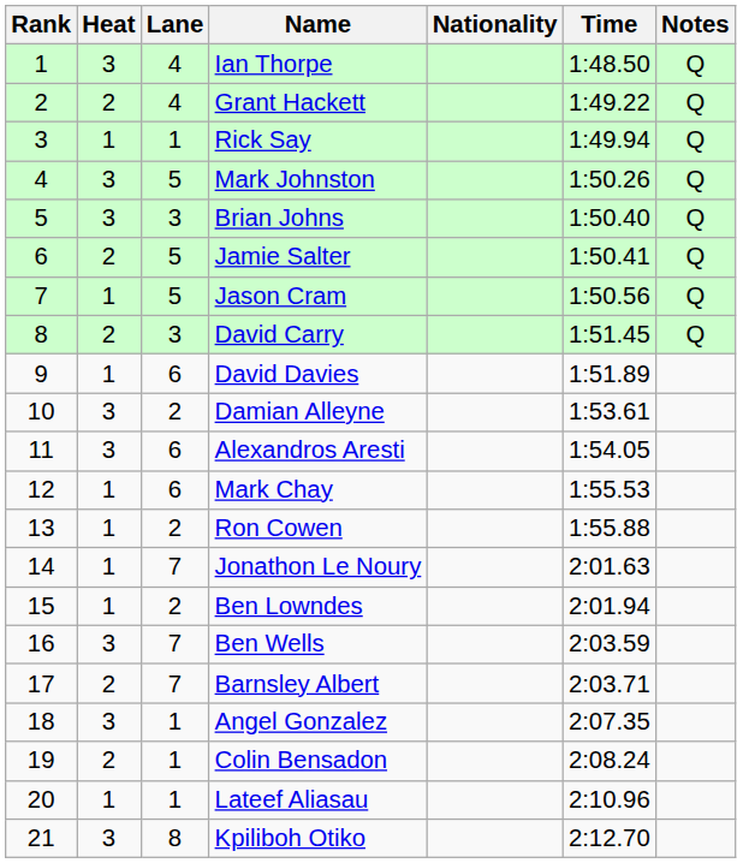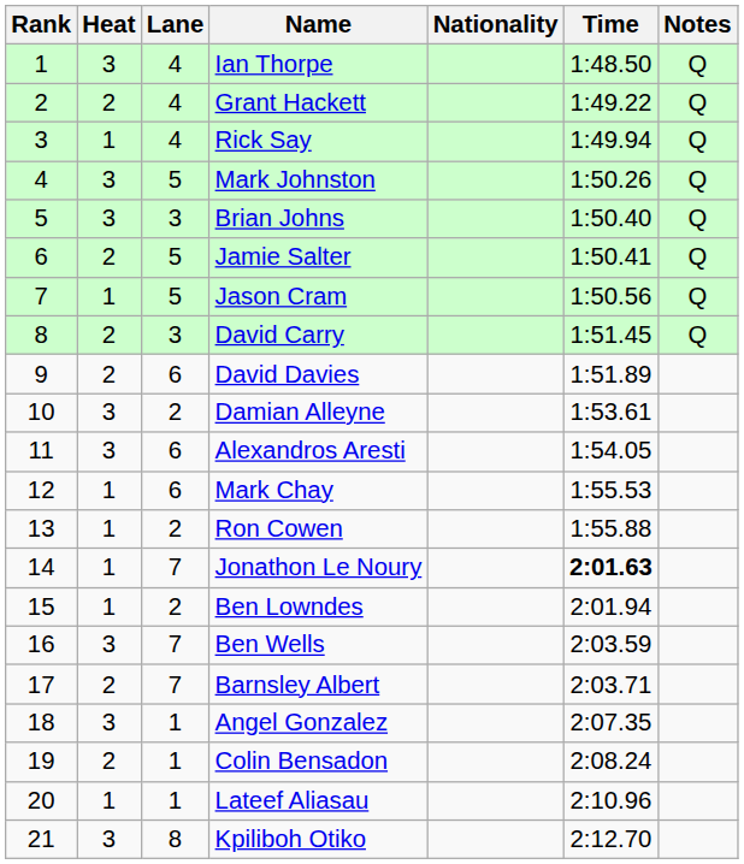 <table class="wikitable sortable" style="text-align:center">
 <tr>
 <th>Rank</th>
 <th>Heat</th>
 <th>Lane</th>
 <th>Name</th>
 <th>Nationality</th>
 <th>Time</th>
 <th>Notes</th>
 </tr>
 <tr bgcolor=ccffcc>
 <td>1</td>
 <td>3</td>
 <td>4</td>
 <td align=left><a href='#'>Ian Thorpe</a></td>
 <td align=left></td>
 <td>1:48.50</td>
 <td>Q</td>
 </tr>
 <tr bgcolor=ccffcc>
 <td>2</td>
 <td>2</td>
 <td>4</td>
 <td align=left><a href='#'>Grant Hackett</a></td>
 <td align=left></td>
 <td>1:49.22</td>
 <td>Q</td>
 </tr>
 <tr bgcolor=ccffcc>
 <td>3</td>
 <td>1</td>
-<td>1</td>
+<td>4</td>
 <td align=left><a href='#'>Rick Say</a></td>
 <td align=left></td>
 <td>1:49.94</td>
 <td>Q</td>
 </tr>
 <tr bgcolor=ccffcc>
 <td>4</td>
 <td>3</td>
 <td>5</td>
 <td align=left><a href='#'>Mark Johnston</a></td>
 <td align=left></td>
 <td>1:50.26</td>
 <td>Q</td>
 </tr>
 <tr bgcolor=ccffcc>
 <td>5</td>
 <td>3</td>
 <td>3</td>
 <td align=left><a href='#'>Brian Johns</a></td>
 <td align=left></td>
 <td>1:50.40</td>
 <td>Q</td>
 </tr>
 <tr bgcolor=ccffcc>
 <td>6</td>
 <td>2</td>
 <td>5</td>
 <td align=left><a href='#'>Jamie Salter</a></td>
 <td align=left></td>
 <td>1:50.41</td>
 <td>Q</td>
 </tr>
 <tr bgcolor=ccffcc>
 <td>7</td>
 <td>1</td>
 <td>5</td>
 <td align=left><a href='#'>Jason Cram</a></td>
 <td align=left></td>
 <td>1:50.56</td>
 <td>Q</td>
 </tr>
 <tr bgcolor=ccffcc>
 <td>8</td>
 <td>2</td>
 <td>3</td>
 <td align=left><a href='#'>David Carry</a></td>
 <td align=left></td>
 <td>1:51.45</td>
 <td>Q</td>
 </tr>
 <tr>
 <td>9</td>
-<td>1</td>
+<td>2</td>
 <td>6</td>
 <td align=left><a href='#'>David Davies</a></td>
 <td align=left></td>
 <td>1:51.89</td>
 <td></td>
 </tr>
 <tr>
 <td>10</td>
 <td>3</td>
 <td>2</td>
 <td align=left><a href='#'>Damian Alleyne</a></td>
 <td align=left></td>
 <td>1:53.61</td>
 <td></td>
 </tr>
 <tr>
 <td>11</td>
 <td>3</td>
 <td>6</td>
 <td align=left><a href='#'>Alexandros Aresti</a></td>
 <td align=left></td>
 <td>1:54.05</td>
 <td></td>
 </tr>
 <tr>
 <td>12</td>
 <td>1</td>
 <td>6</td>
 <td align=left><a href='#'>Mark Chay</a></td>
 <td align=left></td>
 <td>1:55.53</td>
 <td></td>
 </tr>
 <tr>
 <td>13</td>
 <td>1</td>
 <td>2</td>
 <td align=left><a href='#'>Ron Cowen</a></td>
 <td align=left></td>
 <td>1:55.88</td>
 <td></td>
 </tr>
 <tr>
 <td>14</td>
 <td>1</td>
 <td>7</td>
 <td align=left><a href='#'>Jonathon Le Noury</a></td>
 <td align=left></td>
-<td>2:01.63</td>
+<td><strong>2:01.63</strong></td>
 <td></td>
 </tr>
 <tr>
 <td>15</td>
 <td>1</td>
 <td>2</td>
 <td align=left><a href='#'>Ben Lowndes</a></td>
 <td align=left></td>
 <td>2:01.94</td>
 <td></td>
 </tr>
 <tr>
 <td>16</td>
 <td>3</td>
 <td>7</td>
 <td align=left><a href='#'>Ben Wells</a></td>
 <td align=left></td>
 <td>2:03.59</td>
 <td></td>
 </tr>
 <tr>
 <td>17</td>
 <td>2</td>
 <td>7</td>
 <td align=left><a href='#'>Barnsley Albert</a></td>
 <td align=left></td>
 <td>2:03.71</td>
 <td></td>
 </tr>
 <tr>
 <td>18</td>
 <td>3</td>
 <td>1</td>
 <td align=left><a href='#'>Angel Gonzalez</a></td>
 <td align=left></td>
 <td>2:07.35</td>
 <td></td>
 </tr>
 <tr>
 <td>19</td>
 <td>2</td>
 <td>1</td>
 <td align=left><a href='#'>Colin Bensadon</a></td>
 <td align=left></td>
 <td>2:08.24</td>
 <td></td>
 </tr>
 <tr>
 <td>20</td>
 <td>1</td>
 <td>1</td>
 <td align=left><a href='#'>Lateef Aliasau</a></td>
 <td align=left></td>
 <td>2:10.96</td>
 <td></td>
 </tr>
 <tr>
 <td>21</td>
 <td>3</td>
 <td>8</td>
 <td align=left><a href='#'>Kpiliboh Otiko</a></td>
 <td align=left></td>
 <td>2:12.70</td>
 <td></td>
 </tr>
 </table>
